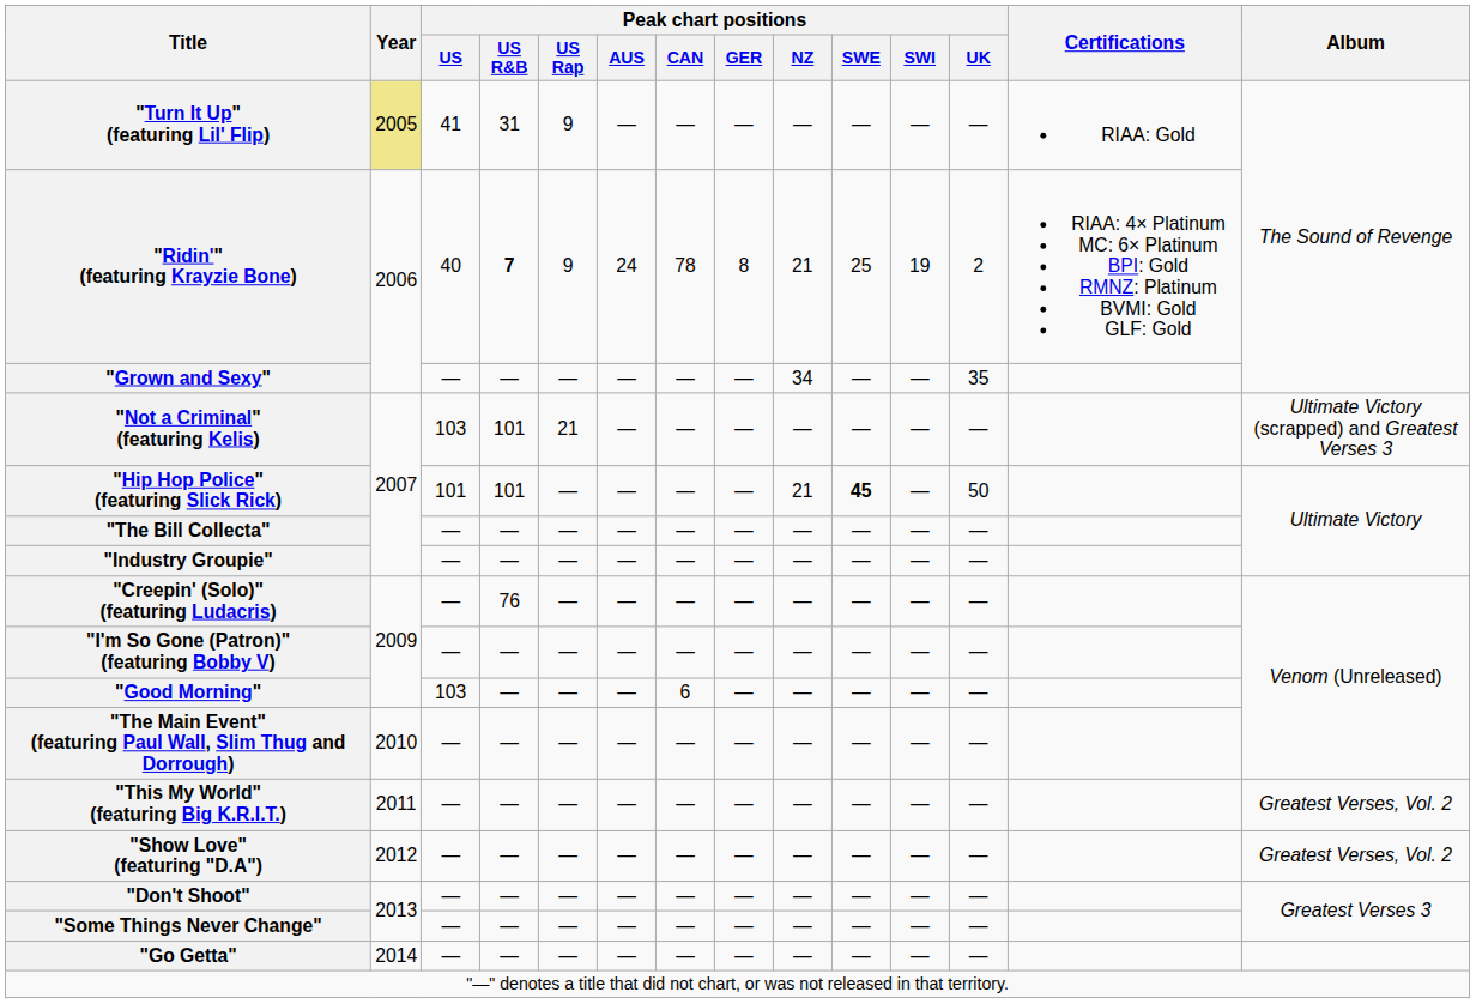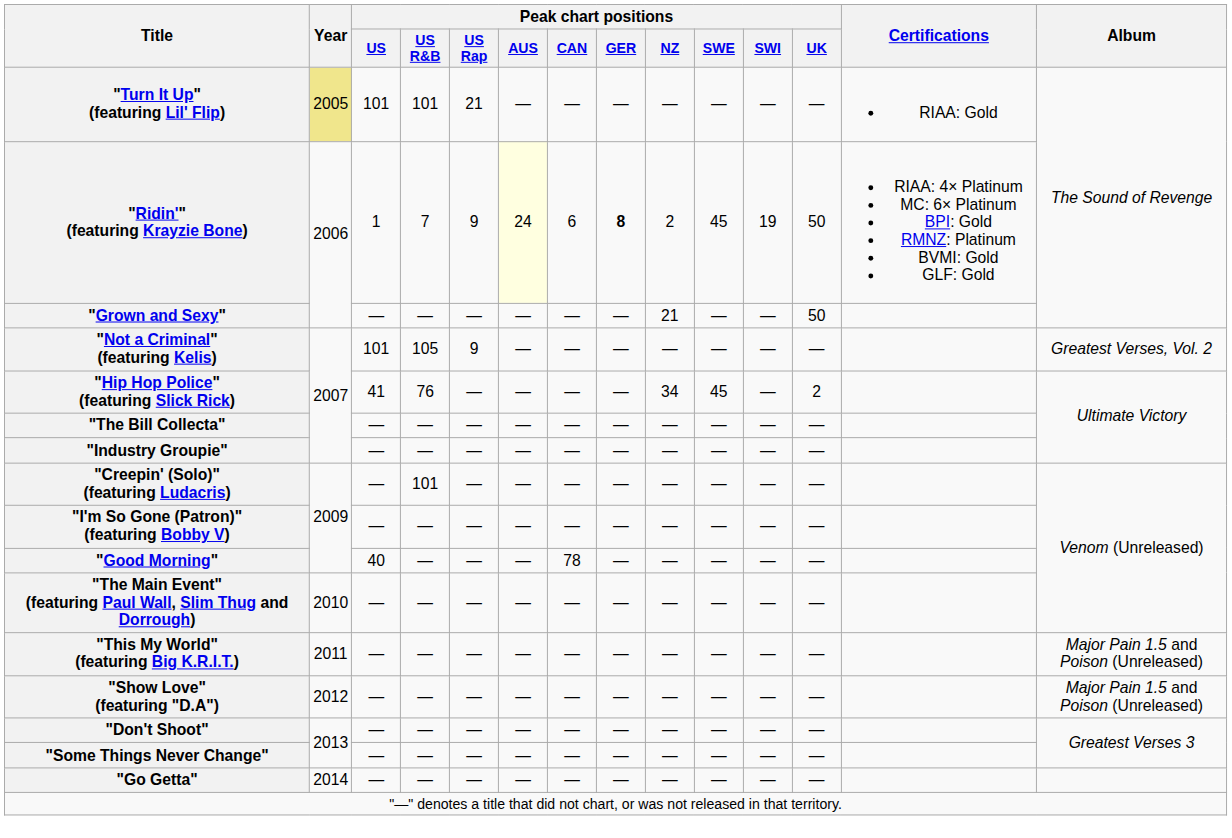 <table class="wikitable plainrowheaders" style="text-align:center;" border="1">
 <tr>
 <th scope="col" rowspan="2" style="width:19em;">Title</th>
 <th scope="col" rowspan="2">Year</th>
 <th scope="col" colspan="10">Peak chart positions</th>
 <th scope="col" rowspan="2" style="width:12em;"><a href='#'>Certifications</a></th>
 <th scope="col" rowspan="2">Album</th>
 </tr>
 <tr>
 <th scope="col" style="width:3em;font-size:90%;"><a href='#'>US</a><br></th>
 <th scope="col" style="width:3em;font-size:90%;"><a href='#'>US R&B</a><br></th>
 <th scope="col" style="width:3em;font-size:90%;"><a href='#'>US Rap</a><br></th>
 <th scope="col" style="width:3em;font-size:90%;"><a href='#'>AUS</a><br></th>
 <th scope="col" style="width:3em;font-size:90%;"><a href='#'>CAN</a><br></th>
 <th scope="col" style="width:3em;font-size:90%;"><a href='#'>GER</a><br></th>
 <th scope="col" style="width:3em;font-size:90%;"><a href='#'>NZ</a><br></th>
 <th scope="col" style="width:3em;font-size:90%;"><a href='#'>SWE</a><br></th>
 <th scope="col" style="width:3em;font-size:90%;"><a href='#'>SWI</a><br></th>
 <th scope="col" style="width:3em;font-size:90%;"><a href='#'>UK</a><br></th>
 </tr>
 <tr>
 <th scope="row">"<a href='#'>Turn It Up</a>"<br><span>(featuring <a href='#'>Lil' Flip</a>)</span></th>
 <td style="background: khaki;">2005</td>
-<td>41</td>
-<td>31</td>
-<td>9</td>
+<td>101</td>
+<td>101</td>
+<td>21</td>
 <td>—</td>
 <td>—</td>
 <td>—</td>
 <td>—</td>
 <td>—</td>
 <td>—</td>
 <td>—</td>
 <td><br><ul><li>RIAA: Gold</li></ul></td>
 <td rowspan="3"><em>The Sound of Revenge</em></td>
 </tr>
 <tr>
 <th scope="row">"<a href='#'>Ridin'</a>"<br><span>(featuring <a href='#'>Krayzie Bone</a>)</span></th>
 <td rowspan="2">2006</td>
-<td>40</td>
-<td><strong>7</strong></td>
+<td>1</td>
+<td>7</td>
 <td>9</td>
-<td>24</td>
-<td>78</td>
-<td>8</td>
-<td>21</td>
-<td>25</td>
+<td style="background: lightyellow;">24</td>
+<td>6</td>
+<td><strong>8</strong></td>
+<td>2</td>
+<td>45</td>
 <td>19</td>
-<td>2</td>
+<td>50</td>
 <td><br><ul><li>RIAA: 4× Platinum</li><li>MC: 6× Platinum</li><li><a href='#'>BPI</a>: Gold</li><li><a href='#'>RMNZ</a>: Platinum</li><li>BVMI: Gold</li><li>GLF: Gold</li></ul></td>
 </tr>
 <tr>
 <th scope="row">"<a href='#'>Grown and Sexy</a>"</th>
 <td>—</td>
 <td>—</td>
 <td>—</td>
 <td>—</td>
 <td>—</td>
 <td>—</td>
-<td>34</td>
+<td>21</td>
 <td>—</td>
 <td>—</td>
-<td>35</td>
+<td>50</td>
 <td></td>
 </tr>
 <tr>
 <th scope="row">"<a href='#'>Not a Criminal</a>"<br><span>(featuring <a href='#'>Kelis</a>)</span></th>
 <td rowspan="4">2007</td>
-<td>103</td>
 <td>101</td>
-<td>21</td>
+<td>105</td>
+<td>9</td>
 <td>—</td>
 <td>—</td>
 <td>—</td>
 <td>—</td>
 <td>—</td>
 <td>—</td>
 <td>—</td>
 <td></td>
-<td><em>Ultimate Victory</em> (scrapped) and <em>Greatest Verses 3</em></td>
+<td><em>Greatest Verses, Vol. 2</em></td>
 </tr>
 <tr>
 <th scope="row">"<a href='#'>Hip Hop Police</a>" <br><span>(featuring <a href='#'>Slick Rick</a>)</span></th>
-<td>101</td>
-<td>101</td>
+<td>41</td>
+<td>76</td>
 <td>—</td>
 <td>—</td>
 <td>—</td>
 <td>—</td>
-<td>21</td>
-<td><strong>45</strong></td>
+<td>34</td>
+<td>45</td>
 <td>—</td>
-<td>50</td>
+<td>2</td>
 <td></td>
 <td rowspan="3"><em>Ultimate Victory</em></td>
 </tr>
 <tr>
 <th scope="row">"The Bill Collecta"</th>
 <td>—</td>
 <td>—</td>
 <td>—</td>
 <td>—</td>
 <td>—</td>
 <td>—</td>
 <td>—</td>
 <td>—</td>
 <td>—</td>
 <td>—</td>
 <td></td>
 </tr>
 <tr>
 <th scope="row">"Industry Groupie"</th>
 <td>—</td>
 <td>—</td>
 <td>—</td>
 <td>—</td>
 <td>—</td>
 <td>—</td>
 <td>—</td>
 <td>—</td>
 <td>—</td>
 <td>—</td>
 <td></td>
 </tr>
 <tr>
 <th scope="row">"Creepin' (Solo)" <br><span>(featuring <a href='#'>Ludacris</a>)</span></th>
 <td rowspan="3">2009</td>
 <td>—</td>
-<td>76</td>
+<td>101</td>
 <td>—</td>
 <td>—</td>
 <td>—</td>
 <td>—</td>
 <td>—</td>
 <td>—</td>
 <td>—</td>
 <td>—</td>
 <td></td>
 <td rowspan="4"><em>Venom</em> (Unreleased)</td>
 </tr>
 <tr>
 <th scope="row">"I'm So Gone (Patron)"<br><span>(featuring <a href='#'>Bobby V</a>)</span></th>
 <td>—</td>
 <td>—</td>
 <td>—</td>
 <td>—</td>
 <td>—</td>
 <td>—</td>
 <td>—</td>
 <td>—</td>
 <td>—</td>
 <td>—</td>
 <td></td>
 </tr>
 <tr>
 <th scope="row">"<a href='#'>Good Morning</a>"</th>
-<td>103</td>
+<td>40</td>
 <td>—</td>
 <td>—</td>
 <td>—</td>
-<td>6</td>
+<td>78</td>
 <td>—</td>
 <td>—</td>
 <td>—</td>
 <td>—</td>
 <td>—</td>
 <td></td>
 </tr>
 <tr>
 <th scope="row">"The Main Event" <br><span>(featuring <a href='#'>Paul Wall</a>, <a href='#'>Slim Thug</a> and <a href='#'>Dorrough</a>)</span></th>
 <td>2010</td>
 <td>—</td>
 <td>—</td>
 <td>—</td>
 <td>—</td>
 <td>—</td>
 <td>—</td>
 <td>—</td>
 <td>—</td>
 <td>—</td>
 <td>—</td>
 <td></td>
 </tr>
 <tr>
 <th scope="row">"This My World" <br><span>(featuring <a href='#'>Big K.R.I.T.</a>)</span></th>
 <td>2011</td>
 <td>—</td>
 <td>—</td>
 <td>—</td>
 <td>—</td>
 <td>—</td>
 <td>—</td>
 <td>—</td>
 <td>—</td>
 <td>—</td>
 <td>—</td>
 <td></td>
-<td><em>Greatest Verses, Vol. 2</em></td>
+<td><em>Major Pain 1.5</em> and <em>Poison</em> (Unreleased)</td>
 </tr>
 <tr>
 <th scope="row">"Show Love" <br><span>(featuring "D.A")</span></th>
 <td>2012</td>
 <td>—</td>
 <td>—</td>
 <td>—</td>
 <td>—</td>
 <td>—</td>
 <td>—</td>
 <td>—</td>
 <td>—</td>
 <td>—</td>
 <td>—</td>
 <td></td>
-<td><em>Greatest Verses, Vol. 2</em></td>
+<td><em>Major Pain 1.5</em> and <em>Poison</em> (Unreleased)</td>
 </tr>
 <tr>
 <th scope="row">"Don't Shoot"</th>
 <td rowspan="2">2013</td>
 <td>—</td>
 <td>—</td>
 <td>—</td>
 <td>—</td>
 <td>—</td>
 <td>—</td>
 <td>—</td>
 <td>—</td>
 <td>—</td>
 <td>—</td>
 <td></td>
 <td rowspan="2"><em>Greatest Verses 3</em></td>
 </tr>
 <tr>
 <th scope="row">"Some Things Never Change"</th>
 <td>—</td>
 <td>—</td>
 <td>—</td>
 <td>—</td>
 <td>—</td>
 <td>—</td>
 <td>—</td>
 <td>—</td>
 <td>—</td>
 <td>—</td>
 <td></td>
 </tr>
 <tr>
 <th scope="row">"Go Getta"</th>
 <td>2014</td>
 <td>—</td>
 <td>—</td>
 <td>—</td>
 <td>—</td>
 <td>—</td>
 <td>—</td>
 <td>—</td>
 <td>—</td>
 <td>—</td>
 <td>—</td>
 <td></td>
 <td></td>
 </tr>
 <tr>
 <td colspan="14" style="font-size:90%">"—" denotes a title that did not chart, or was not released in that territory.</td>
 </tr>
 </table>
